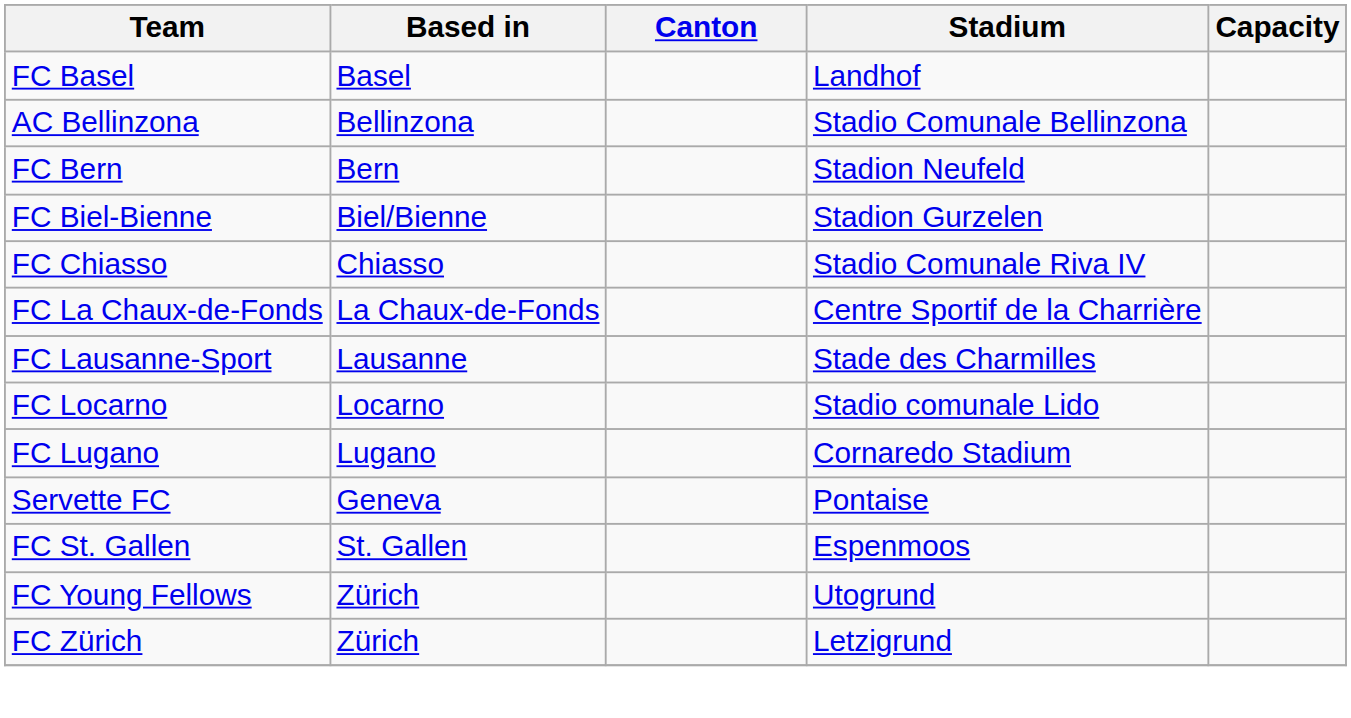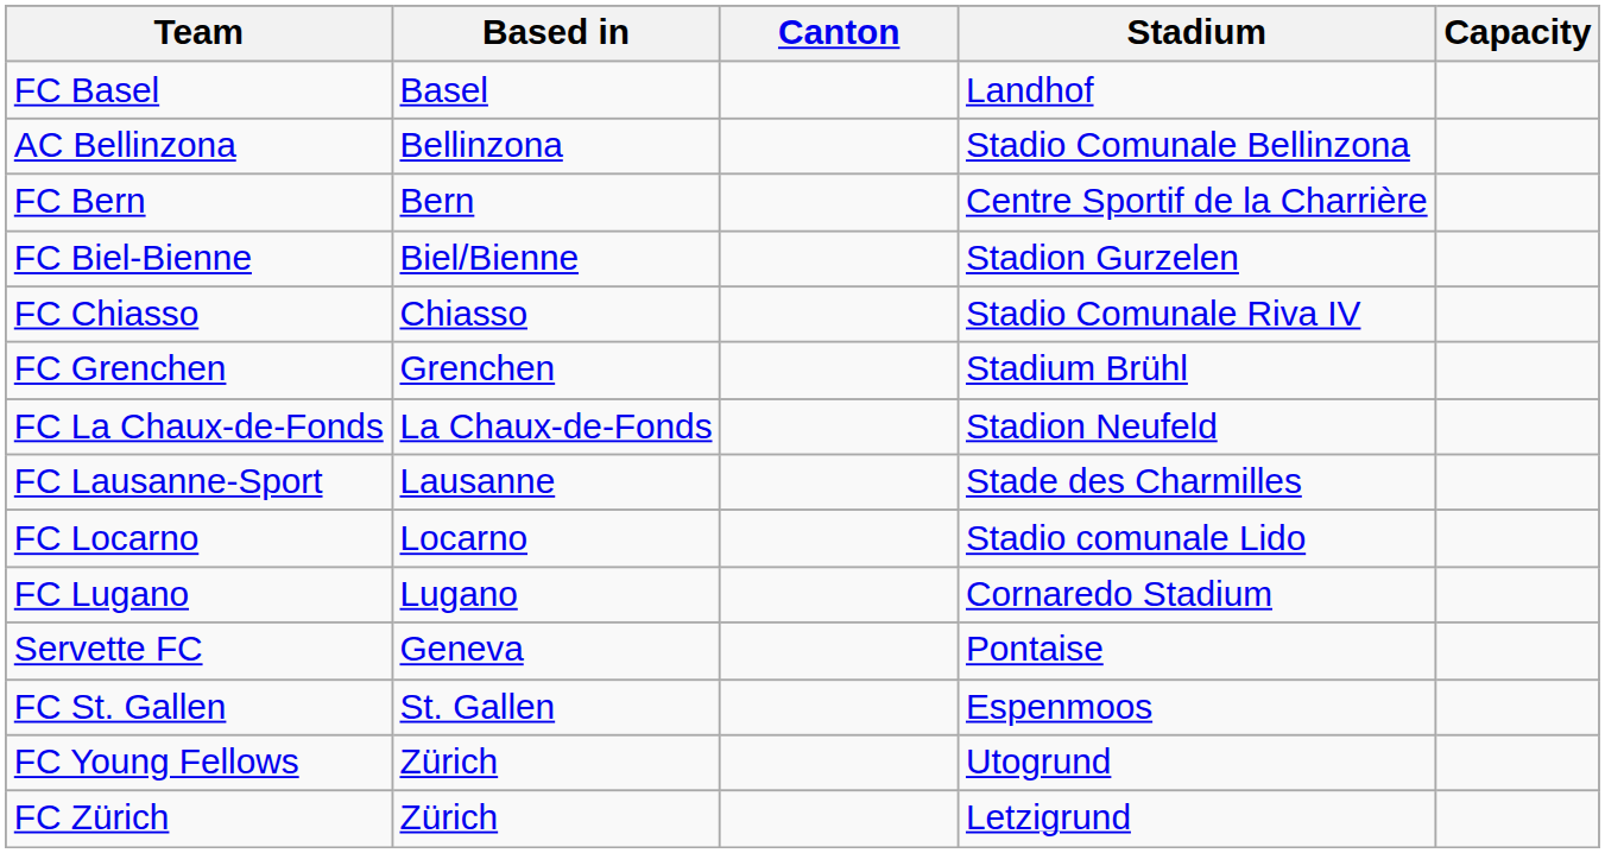 <table class="wikitable sortable" style="text-align: left;">
 <tr>
 <th>Team</th>
 <th>Based in</th>
 <th width="100"><a href='#'>Canton</a></th>
 <th>Stadium</th>
 <th>Capacity</th>
 </tr>
 <tr>
 <td><a href='#'>FC Basel</a></td>
 <td><a href='#'>Basel</a></td>
 <td></td>
 <td><a href='#'>Landhof</a></td>
 <td></td>
 </tr>
 <tr>
 <td><a href='#'>AC Bellinzona</a></td>
 <td><a href='#'>Bellinzona</a></td>
 <td></td>
 <td><a href='#'>Stadio Comunale Bellinzona</a></td>
 <td></td>
 </tr>
 <tr>
 <td><a href='#'>FC Bern</a></td>
 <td><a href='#'>Bern</a></td>
 <td></td>
-<td><a href='#'>Stadion Neufeld</a></td>
+<td><a href='#'>Centre Sportif de la Charrière</a></td>
 <td></td>
 </tr>
 <tr>
 <td><a href='#'>FC Biel-Bienne</a></td>
 <td><a href='#'>Biel/Bienne</a></td>
 <td></td>
 <td><a href='#'>Stadion Gurzelen</a></td>
 <td></td>
 </tr>
 <tr>
 <td><a href='#'>FC Chiasso</a></td>
 <td><a href='#'>Chiasso</a></td>
 <td></td>
 <td><a href='#'>Stadio Comunale Riva IV</a></td>
 <td></td>
 </tr>
 <tr>
+<td><a href='#'>FC Grenchen</a></td>
+<td><a href='#'>Grenchen</a></td>
+<td></td>
+<td><a href='#'>Stadium Brühl</a></td>
+<td></td>
+</tr>
+<tr>
 <td><a href='#'>FC La Chaux-de-Fonds</a></td>
 <td><a href='#'>La Chaux-de-Fonds</a></td>
 <td></td>
-<td><a href='#'>Centre Sportif de la Charrière</a></td>
+<td><a href='#'>Stadion Neufeld</a></td>
 <td></td>
 </tr>
 <tr>
 <td><a href='#'>FC Lausanne-Sport</a></td>
 <td><a href='#'>Lausanne</a></td>
 <td></td>
 <td><a href='#'>Stade des Charmilles</a></td>
 <td></td>
 </tr>
 <tr>
 <td><a href='#'>FC Locarno</a></td>
 <td><a href='#'>Locarno</a></td>
 <td></td>
 <td><a href='#'>Stadio comunale Lido</a></td>
 <td></td>
 </tr>
 <tr>
 <td><a href='#'>FC Lugano</a></td>
 <td><a href='#'>Lugano</a></td>
 <td></td>
 <td><a href='#'>Cornaredo Stadium</a></td>
 <td></td>
 </tr>
 <tr>
 <td><a href='#'>Servette FC</a></td>
 <td><a href='#'>Geneva</a></td>
 <td></td>
 <td><a href='#'>Pontaise</a></td>
 <td></td>
 </tr>
 <tr>
 <td><a href='#'>FC St. Gallen</a></td>
 <td><a href='#'>St. Gallen</a></td>
 <td></td>
 <td><a href='#'>Espenmoos</a></td>
 <td></td>
 </tr>
 <tr>
 <td><a href='#'>FC Young Fellows</a></td>
 <td><a href='#'>Zürich</a></td>
 <td></td>
 <td><a href='#'>Utogrund</a></td>
 <td></td>
 </tr>
 <tr>
 <td><a href='#'>FC Zürich</a></td>
 <td><a href='#'>Zürich</a></td>
 <td></td>
 <td><a href='#'>Letzigrund</a></td>
 <td></td>
 </tr>
 <tr>
 </tr>
 </table>
